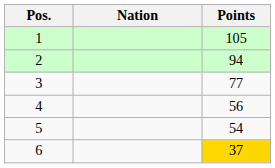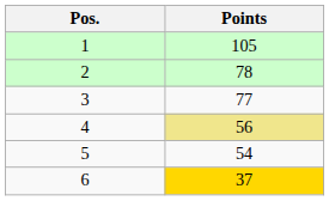 <table class="wikitable gauche" cellspacing="1" style="width:300px;">
 <tr style="background:#efefef; text-align:center;">
 <th style="width:70px;">Pos.</th>
-<th>Nation</th>
 <th style="width:70px;">Points</th>
 </tr>
 <tr style="vertical-align:top; text-align:center; background:#ccffcc;">
 <td>1</td>
-<td style="text-align:left;"></td>
 <td>105</td>
 </tr>
 <tr style="vertical-align:top; text-align:center; background:#ccffcc;">
 <td>2</td>
-<td style="text-align:left;"></td>
-<td>94</td>
+<td>78</td>
 </tr>
 <tr style="vertical-align:top; text-align:center;">
 <td>3</td>
-<td style="text-align:left;"></td>
 <td>77</td>
 </tr>
 <tr style="vertical-align:top; text-align:center;">
 <td>4</td>
-<td style="text-align:left;"></td>
-<td>56</td>
+<td style="background: khaki;">56</td>
 </tr>
 <tr style="vertical-align:top; text-align:center;">
 <td>5</td>
-<td style="text-align:left;"></td>
 <td>54</td>
 </tr>
 <tr style="vertical-align:top; text-align:center;">
 <td>6</td>
-<td style="text-align:left;"></td>
 <td style="background: gold;">37</td>
 </tr>
 </table>
